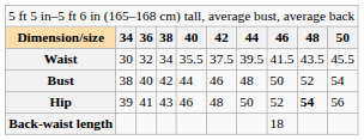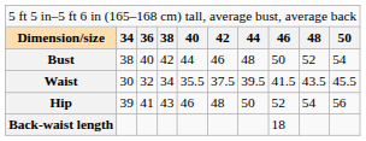 <table class="wikitable">
 <tr>
 <td colspan="10">5 ft 5 in–5 ft 6 in (165–168 cm) tall, average bust, average back</td>
 </tr>
 <tr>
 <th style="background:#ffdead;">Dimension/size</th>
 <th>34</th>
 <th>36</th>
 <th>38</th>
 <th>40</th>
 <th>42</th>
 <th>44</th>
 <th>46</th>
 <th>48</th>
 <th>50</th>
 </tr>
 <tr>
+<th>Bust</th>
+<td>38</td>
+<td>40</td>
+<td>42</td>
+<td>44</td>
+<td>46</td>
+<td>48</td>
+<td>50</td>
+<td>52</td>
+<td>54</td>
+</tr>
+<tr>
 <th>Waist</th>
 <td>30</td>
 <td>32</td>
 <td>34</td>
 <td>35.5</td>
 <td>37.5</td>
 <td>39.5</td>
 <td>41.5</td>
 <td>43.5</td>
 <td>45.5</td>
 </tr>
 <tr>
-<th>Bust</th>
-<td>38</td>
-<td>40</td>
-<td>42</td>
-<td>44</td>
-<td>46</td>
-<td>48</td>
-<td>50</td>
-<td>52</td>
-<td>54</td>
-</tr>
-<tr>
 <th>Hip</th>
 <td>39</td>
 <td>41</td>
 <td>43</td>
 <td>46</td>
 <td>48</td>
 <td>50</td>
 <td>52</td>
-<td><strong>54</strong></td>
+<td>54</td>
 <td>56</td>
 </tr>
 <tr>
 <th>Back-waist length</th>
 <td></td>
 <td></td>
 <td></td>
 <td></td>
 <td></td>
 <td></td>
 <td>18</td>
 <td></td>
 <td></td>
 </tr>
 </table>
